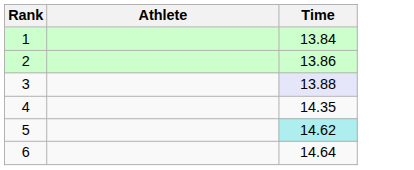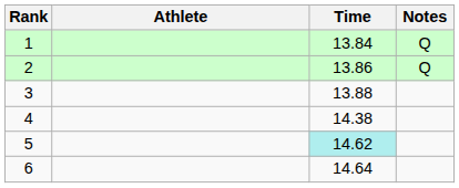 <table class="wikitable" style="text-align:center">
 <tr>
 <th width=40>Rank</th>
 <th width=250>Athlete</th>
 <th width=80>Time</th>
+<th width=50>Notes</th>
 </tr>
 <tr bgcolor="ccffcc">
 <td>1</td>
 <td align=left></td>
 <td>13.84</td>
+<td>Q</td>
 </tr>
 <tr bgcolor="ccffcc">
 <td>2</td>
 <td align=left></td>
 <td>13.86</td>
+<td>Q</td>
 </tr>
 <tr>
 <td>3</td>
 <td align=left></td>
-<td style="background: lavender;">13.88</td>
+<td>13.88</td>
+<td></td>
 </tr>
 <tr>
 <td>4</td>
 <td align=left></td>
-<td>14.35</td>
+<td>14.38</td>
+<td></td>
 </tr>
 <tr>
 <td>5</td>
 <td align=left></td>
 <td style="background: paleturquoise;">14.62</td>
+<td></td>
 </tr>
 <tr>
 <td>6</td>
 <td align=left></td>
 <td>14.64</td>
+<td></td>
 </tr>
 </table>
